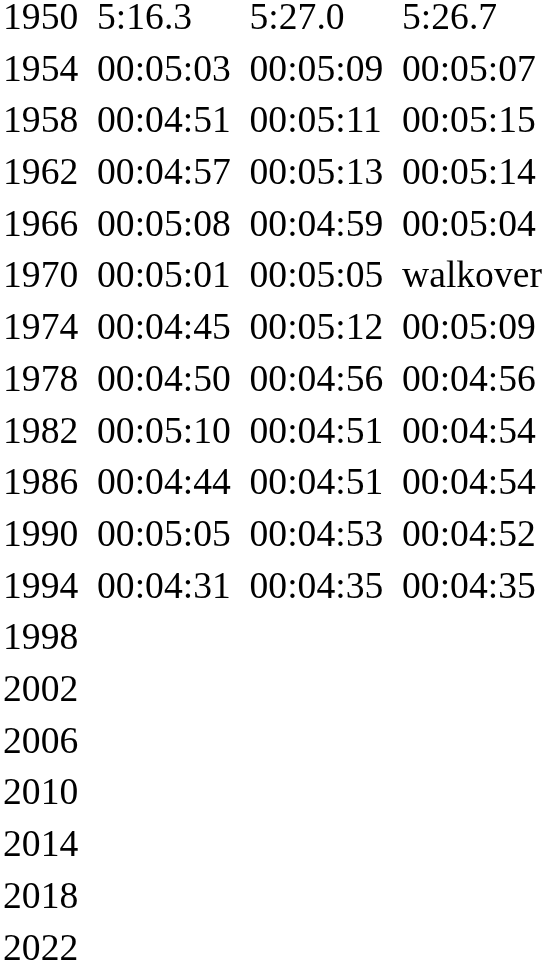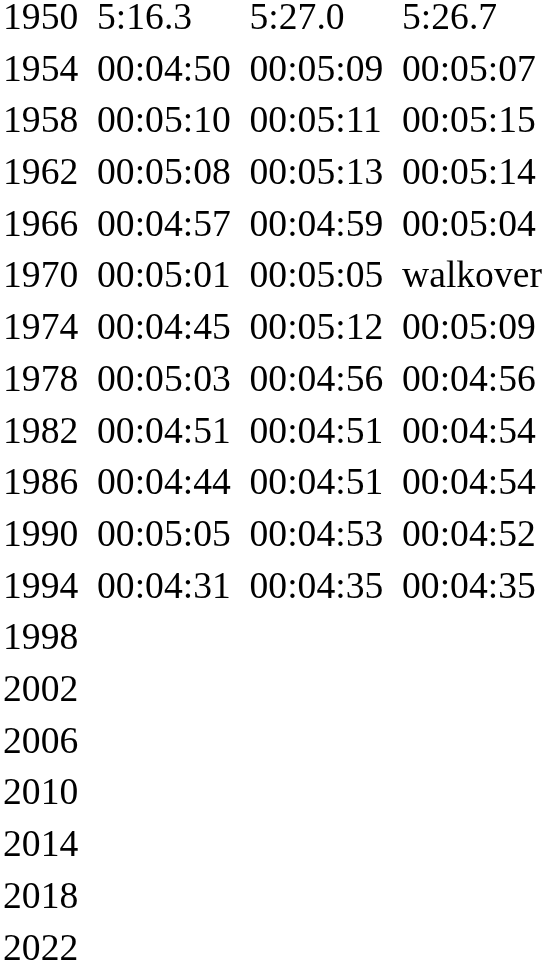 <table>
 <tr>
 <td>1950</td>
 <td></td>
 <td>5:16.3</td>
 <td></td>
 <td>5:27.0</td>
 <td></td>
 <td>5:26.7</td>
 </tr>
 <tr>
 <td nowrap>1954</td>
 <td></td>
-<td>00:05:03</td>
+<td>00:04:50</td>
 <td></td>
 <td>00:05:09</td>
 <td></td>
 <td>00:05:07</td>
 </tr>
 <tr>
 <td>1958</td>
 <td></td>
-<td>00:04:51</td>
+<td>00:05:10</td>
 <td></td>
 <td>00:05:11</td>
 <td></td>
 <td>00:05:15</td>
 </tr>
 <tr>
 <td>1962</td>
 <td></td>
-<td>00:04:57</td>
+<td>00:05:08</td>
 <td></td>
 <td>00:05:13</td>
 <td></td>
 <td>00:05:14</td>
 </tr>
 <tr>
 <td>1966</td>
 <td></td>
-<td>00:05:08</td>
+<td>00:04:57</td>
 <td></td>
 <td>00:04:59</td>
 <td></td>
 <td>00:05:04</td>
 </tr>
 <tr>
 <td>1970</td>
 <td></td>
 <td>00:05:01</td>
 <td></td>
 <td>00:05:05</td>
 <td></td>
 <td>walkover</td>
 </tr>
 <tr>
 <td>1974</td>
 <td></td>
 <td>00:04:45</td>
 <td></td>
 <td>00:05:12</td>
 <td></td>
 <td>00:05:09</td>
 </tr>
 <tr>
 <td>1978</td>
 <td></td>
-<td>00:04:50</td>
+<td>00:05:03</td>
 <td></td>
 <td>00:04:56</td>
 <td></td>
 <td>00:04:56</td>
 </tr>
 <tr>
 <td>1982</td>
 <td></td>
-<td>00:05:10</td>
+<td>00:04:51</td>
 <td></td>
 <td>00:04:51</td>
 <td></td>
 <td>00:04:54</td>
 </tr>
 <tr>
 <td>1986</td>
 <td></td>
 <td>00:04:44</td>
 <td></td>
 <td>00:04:51</td>
 <td></td>
 <td>00:04:54</td>
 </tr>
 <tr>
 <td>1990</td>
 <td></td>
 <td>00:05:05</td>
 <td></td>
 <td>00:04:53</td>
 <td></td>
 <td>00:04:52</td>
 </tr>
 <tr>
 <td>1994</td>
 <td></td>
 <td>00:04:31</td>
 <td></td>
 <td>00:04:35</td>
 <td></td>
 <td>00:04:35</td>
 </tr>
 <tr>
 <td>1998</td>
 <td></td>
 <td></td>
 <td></td>
 <td></td>
 <td></td>
 <td></td>
 </tr>
 <tr>
 <td>2002</td>
 <td></td>
 <td></td>
 <td></td>
 <td></td>
 <td></td>
 <td></td>
 </tr>
 <tr>
 <td>2006<br></td>
 <td></td>
 <td></td>
 <td></td>
 <td></td>
 <td></td>
 <td></td>
 </tr>
 <tr>
 <td>2010<br></td>
 <td></td>
 <td></td>
 <td></td>
 <td></td>
 <td></td>
 <td></td>
 </tr>
 <tr>
 <td>2014<br></td>
 <td></td>
 <td></td>
 <td></td>
 <td></td>
 <td></td>
 <td></td>
 </tr>
 <tr>
 <td>2018<br></td>
 <td></td>
 <td></td>
 <td></td>
 <td></td>
 <td></td>
 <td></td>
 </tr>
 <tr>
 <td>2022<br></td>
 <td></td>
 <td></td>
 <td></td>
 <td></td>
 <td></td>
 <td></td>
 </tr>
 </table>
